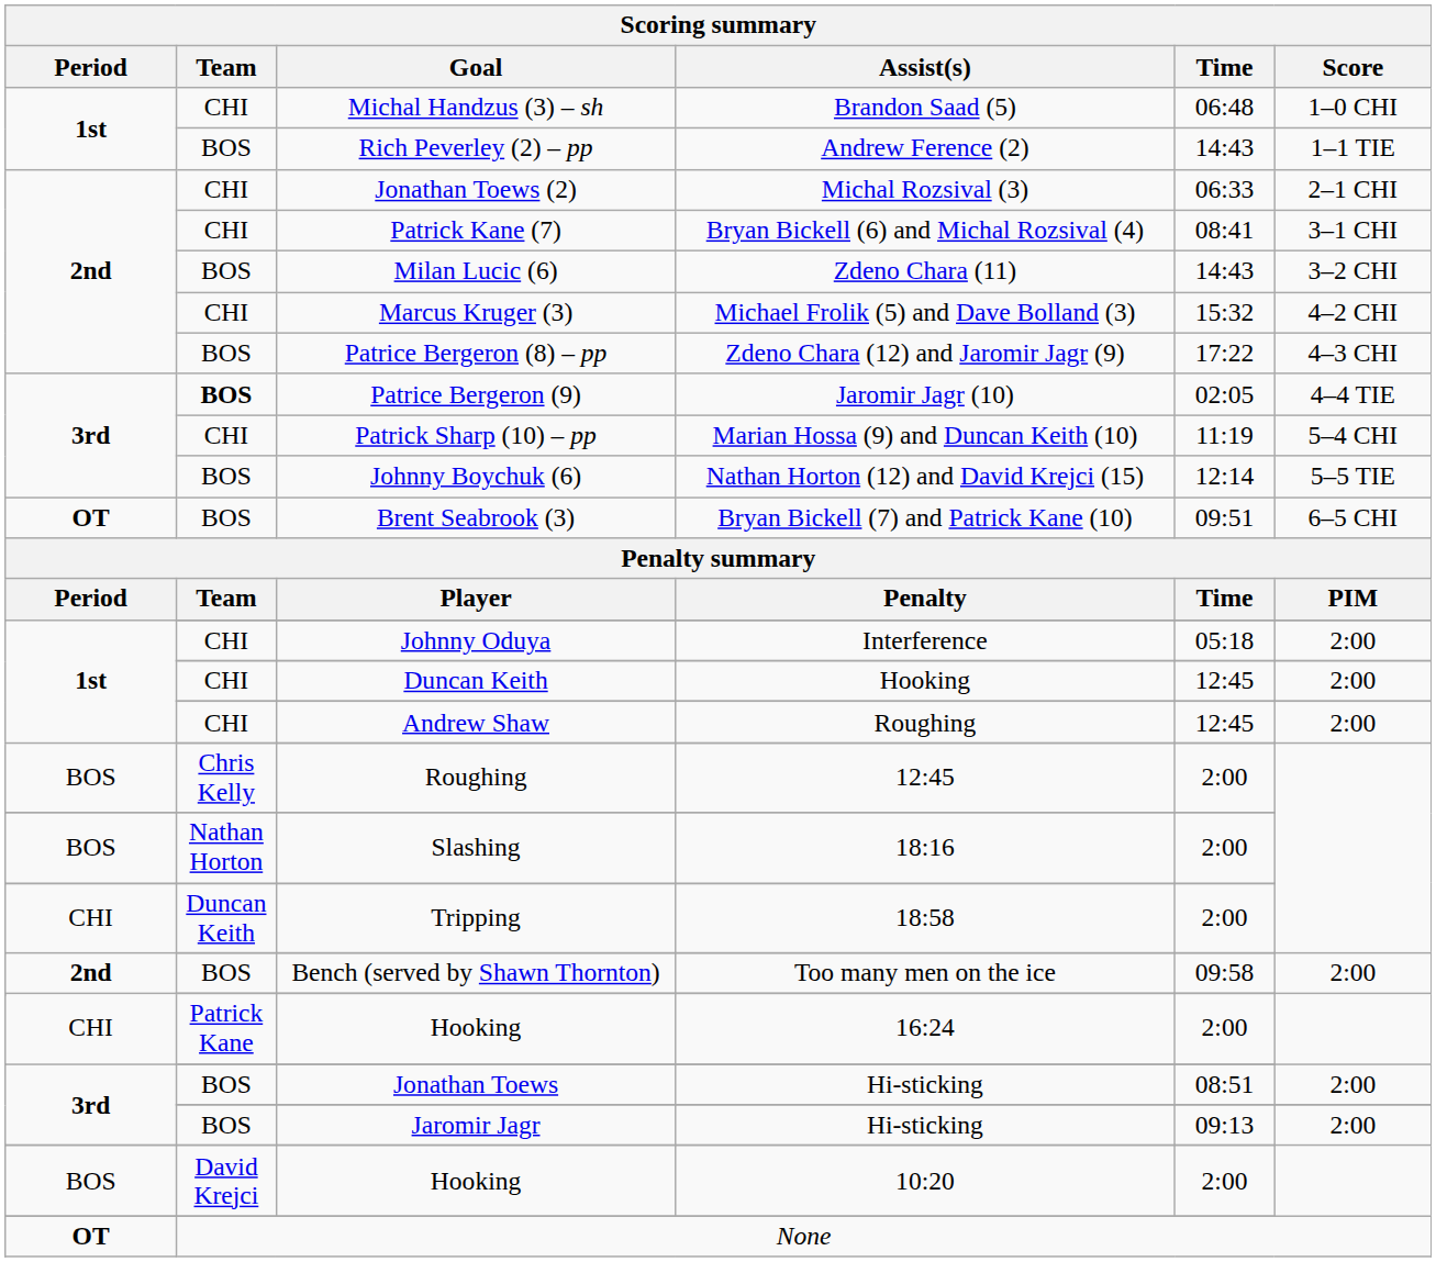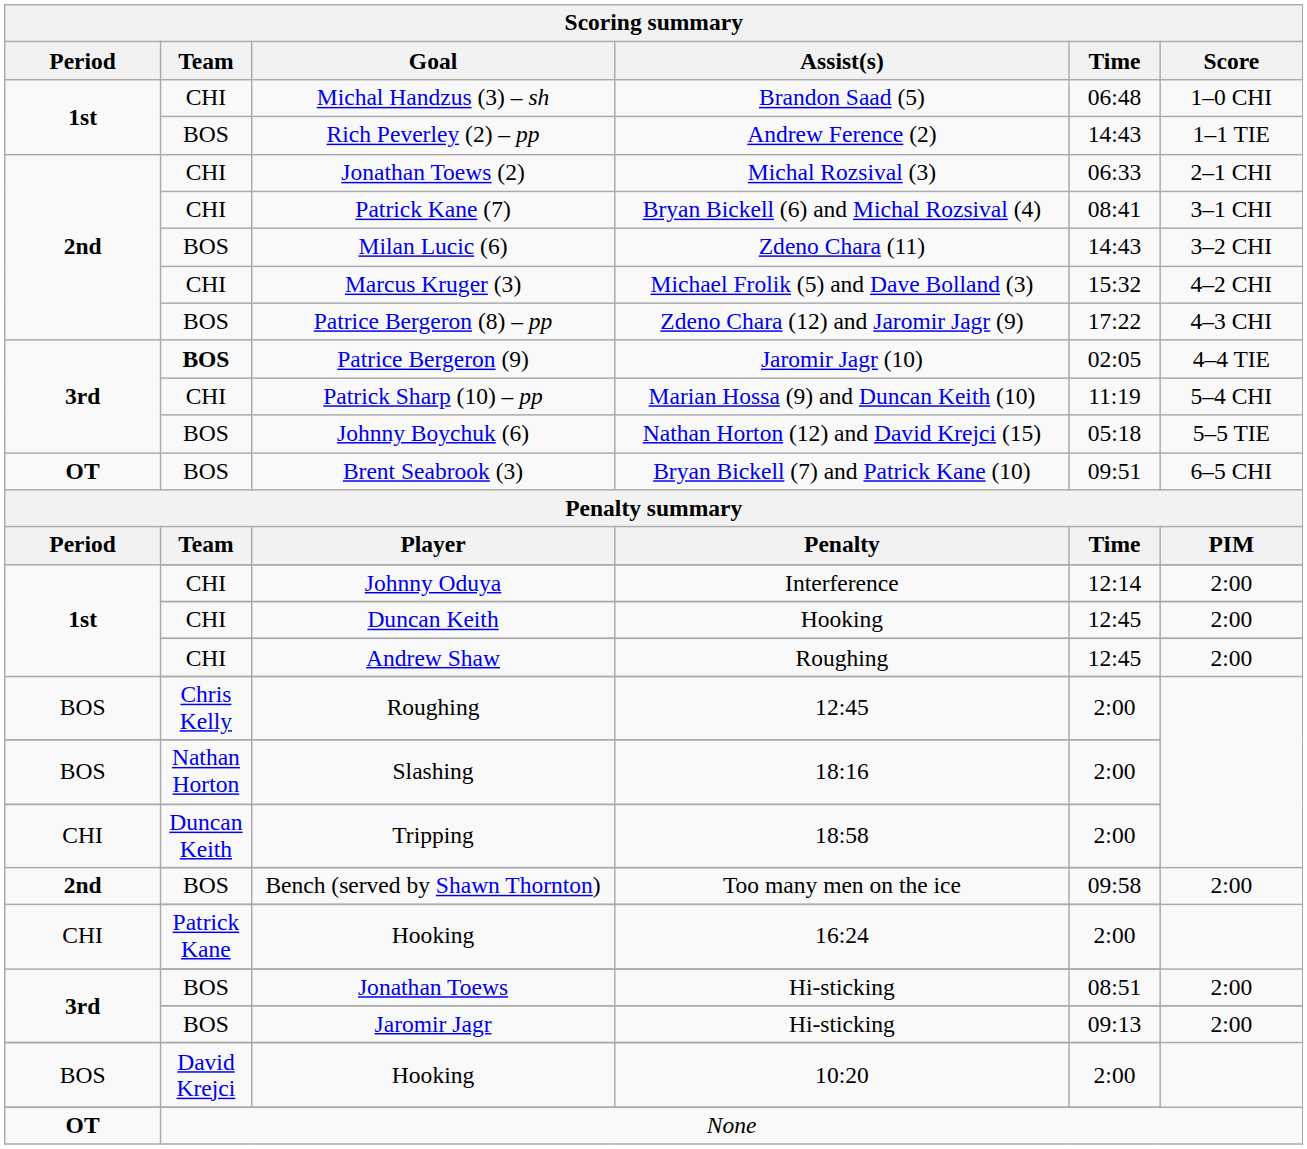 <table style="width:100%;" class="wikitable">
 <tr>
 <th colspan=6>Scoring summary</th>
 </tr>
 <tr>
 <th style="width:12%;">Period</th>
 <th style="width:7%;">Team</th>
 <th style="width:28%;">Goal</th>
 <th style="width:35%;">Assist(s)</th>
 <th style="width:7%;">Time</th>
 <th style="width:11%;">Score</th>
 </tr>
 <tr style="text-align:center;">
 <td style="text-align:center;" rowspan="2"><strong>1st</strong></td>
 <td align=center>CHI</td>
 <td><a href='#'>Michal Handzus</a> (3) – <em>sh</em></td>
 <td><a href='#'>Brandon Saad</a> (5)</td>
 <td align=center>06:48</td>
 <td align=center>1–0 CHI</td>
 </tr>
 <tr style="text-align:center;">
 <td align=center>BOS</td>
 <td><a href='#'>Rich Peverley</a> (2) – <em>pp</em></td>
 <td><a href='#'>Andrew Ference</a> (2)</td>
 <td align=center>14:43</td>
 <td align=center>1–1 TIE</td>
 </tr>
 <tr style="text-align:center;">
 <td style="text-align:center;" rowspan="5"><strong>2nd</strong></td>
 <td align=center>CHI</td>
 <td><a href='#'>Jonathan Toews</a> (2)</td>
 <td><a href='#'>Michal Rozsival</a> (3)</td>
 <td align=center>06:33</td>
 <td align=center>2–1 CHI</td>
 </tr>
 <tr style="text-align:center;">
 <td align=center>CHI</td>
 <td><a href='#'>Patrick Kane</a> (7)</td>
 <td><a href='#'>Bryan Bickell</a> (6) and <a href='#'>Michal Rozsival</a> (4)</td>
 <td align=center>08:41</td>
 <td align=center>3–1 CHI</td>
 </tr>
 <tr style="text-align:center;">
 <td align=center>BOS</td>
 <td><a href='#'>Milan Lucic</a> (6)</td>
 <td><a href='#'>Zdeno Chara</a> (11)</td>
 <td align=center>14:43</td>
 <td align=center>3–2 CHI</td>
 </tr>
 <tr style="text-align:center;">
 <td align=center>CHI</td>
 <td><a href='#'>Marcus Kruger</a> (3)</td>
 <td><a href='#'>Michael Frolik</a> (5) and <a href='#'>Dave Bolland</a> (3)</td>
 <td align=center>15:32</td>
 <td align=center>4–2 CHI</td>
 </tr>
 <tr style="text-align:center;">
 <td align=center>BOS</td>
 <td><a href='#'>Patrice Bergeron</a> (8) – <em>pp</em></td>
 <td><a href='#'>Zdeno Chara</a> (12) and <a href='#'>Jaromir Jagr</a> (9)</td>
 <td align=center>17:22</td>
 <td align=center>4–3 CHI</td>
 </tr>
 <tr style="text-align:center;">
 <td style="text-align:center;" rowspan="3"><strong>3rd</strong></td>
 <td align=center><strong>BOS</strong></td>
 <td><a href='#'>Patrice Bergeron</a> (9)</td>
 <td><a href='#'>Jaromir Jagr</a> (10)</td>
 <td align=center>02:05</td>
 <td align=center>4–4 TIE</td>
 </tr>
 <tr style="text-align:center;">
 <td align=center>CHI</td>
 <td><a href='#'>Patrick Sharp</a> (10) – <em>pp</em></td>
 <td><a href='#'>Marian Hossa</a> (9) and <a href='#'>Duncan Keith</a> (10)</td>
 <td align=center>11:19</td>
 <td align=center>5–4 CHI</td>
 </tr>
 <tr style="text-align:center;">
 <td align=center>BOS</td>
 <td><a href='#'>Johnny Boychuk</a> (6)</td>
 <td><a href='#'>Nathan Horton</a> (12) and <a href='#'>David Krejci</a> (15)</td>
-<td align=center>12:14</td>
+<td align=center>05:18</td>
 <td align=center>5–5 TIE</td>
 </tr>
 <tr style="text-align:center;">
 <td style="text-align:center;"><strong>OT</strong></td>
 <td align=center>BOS</td>
 <td><a href='#'>Brent Seabrook</a> (3)</td>
 <td><a href='#'>Bryan Bickell</a> (7) and <a href='#'>Patrick Kane</a> (10)</td>
 <td align=center>09:51</td>
 <td align=center>6–5 CHI</td>
 </tr>
 <tr>
 <th colspan=6>Penalty summary</th>
 </tr>
 <tr>
 <th style="width:12%;">Period</th>
 <th style="width:7%;">Team</th>
 <th style="width:28%;">Player</th>
 <th style="width:35%;">Penalty</th>
 <th style="width:7%;">Time</th>
 <th style="width:11%;">PIM</th>
 </tr>
 <tr>
 <td style="text-align:center;" rowspan="7"><strong>1st</strong></td>
 </tr>
 <tr style="text-align:center;">
 <td align=center>CHI</td>
 <td><a href='#'>Johnny Oduya</a></td>
 <td>Interference</td>
-<td align=center>05:18</td>
+<td align=center>12:14</td>
 <td align=center>2:00</td>
 </tr>
 <tr>
 </tr>
 <tr style="text-align:center;">
 <td align=center>CHI</td>
 <td><a href='#'>Duncan Keith</a></td>
 <td>Hooking</td>
 <td align=center>12:45</td>
 <td align=center>2:00</td>
 </tr>
 <tr>
 </tr>
 <tr style="text-align:center;">
 <td align=center>CHI</td>
 <td><a href='#'>Andrew Shaw</a></td>
 <td>Roughing</td>
 <td align=center>12:45</td>
 <td align=center>2:00</td>
 </tr>
 <tr>
 </tr>
 <tr style="text-align:center;">
 <td align=center>BOS</td>
 <td><a href='#'>Chris Kelly</a></td>
 <td>Roughing</td>
 <td align=center>12:45</td>
 <td align=center>2:00</td>
 </tr>
 <tr>
 </tr>
 <tr style="text-align:center;">
 <td align=center>BOS</td>
 <td><a href='#'>Nathan Horton</a></td>
 <td>Slashing</td>
 <td align=center>18:16</td>
 <td align=center>2:00</td>
 </tr>
 <tr>
 </tr>
 <tr style="text-align:center;">
 <td align=center>CHI</td>
 <td><a href='#'>Duncan Keith</a></td>
 <td>Tripping</td>
 <td align=center>18:58</td>
 <td align=center>2:00</td>
 </tr>
 <tr>
 <td style="text-align:center;" rowspan="3"><strong>2nd</strong></td>
 </tr>
 <tr style="text-align:center;">
 <td align=center>BOS</td>
 <td>Bench (served by <a href='#'>Shawn Thornton</a>)</td>
 <td>Too many men on the ice</td>
 <td align=center>09:58</td>
 <td align=center>2:00</td>
 </tr>
 <tr>
 </tr>
 <tr style="text-align:center;">
 <td align=center>CHI</td>
 <td><a href='#'>Patrick Kane</a></td>
 <td>Hooking</td>
 <td align=center>16:24</td>
 <td align=center>2:00</td>
 </tr>
 <tr>
 <td style="text-align:center;" rowspan="4"><strong>3rd</strong></td>
 </tr>
 <tr style="text-align:center;">
 <td align=center>BOS</td>
 <td><a href='#'>Jonathan Toews</a></td>
 <td>Hi-sticking</td>
 <td align=center>08:51</td>
 <td align=center>2:00</td>
 </tr>
 <tr>
 </tr>
 <tr style="text-align:center;">
 <td align=center>BOS</td>
 <td><a href='#'>Jaromir Jagr</a></td>
 <td>Hi-sticking</td>
 <td align=center>09:13</td>
 <td align=center>2:00</td>
 </tr>
 <tr>
 </tr>
 <tr style="text-align:center;">
 <td align=center>BOS</td>
 <td><a href='#'>David Krejci</a></td>
 <td>Hooking</td>
 <td align=center>10:20</td>
 <td align=center>2:00</td>
 </tr>
 <tr>
 </tr>
 <tr style="text-align:center;">
 <td><strong>OT</strong></td>
 <td colspan="5"><em>None</em></td>
 </tr>
 </table>
